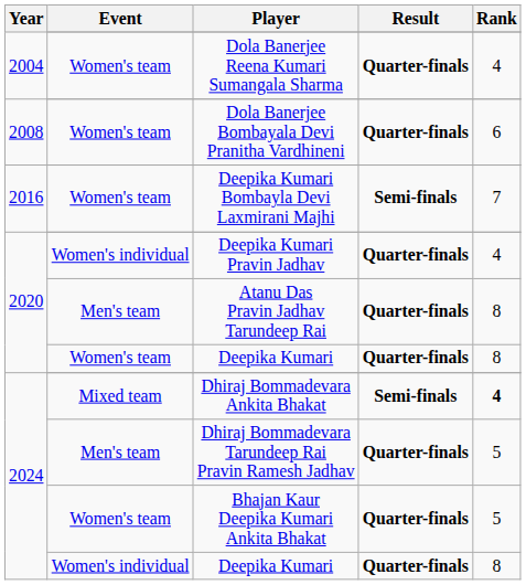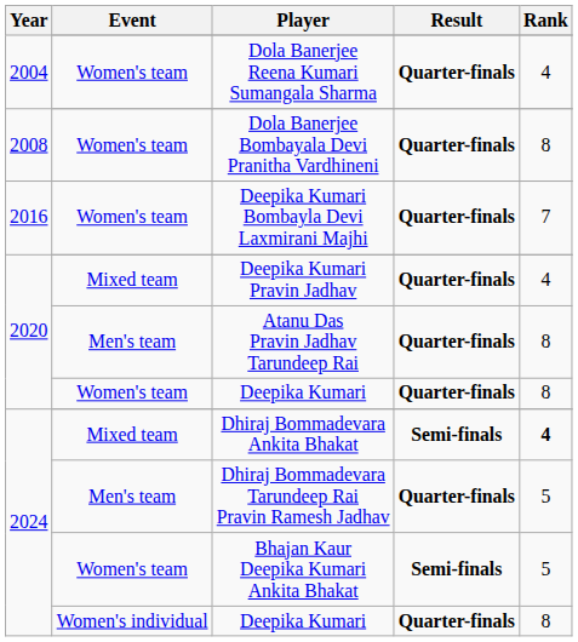 <table class="wikitable" style="text-align:center;">
 <tr>
 <th>Year</th>
 <th>Event</th>
 <th>Player</th>
 <th>Result</th>
 <th>Rank</th>
 </tr>
 <tr>
 <td rowspan = "2"><a href='#'>2004</a></td>
 </tr>
 <tr>
 <td><a href='#'>Women's team</a></td>
 <td><a href='#'>Dola Banerjee</a><br><a href='#'>Reena Kumari</a><br><a href='#'>Sumangala Sharma</a></td>
 <td><strong>Quarter-finals</strong></td>
 <td>4</td>
 </tr>
 <tr>
 <td rowspan = "2"><a href='#'>2008</a></td>
 </tr>
 <tr>
 <td><a href='#'>Women's team</a></td>
 <td><a href='#'>Dola Banerjee</a><br><a href='#'>Bombayala Devi</a><br><a href='#'>Pranitha Vardhineni</a></td>
 <td><strong>Quarter-finals</strong></td>
-<td>6</td>
+<td>8</td>
 </tr>
 <tr>
 <td rowspan = "2"><a href='#'>2016</a></td>
 </tr>
 <tr>
 <td><a href='#'>Women's team</a></td>
 <td><a href='#'>Deepika Kumari</a><br><a href='#'>Bombayla Devi</a><br><a href='#'>Laxmirani Majhi</a></td>
-<td><strong>Semi-finals</strong></td>
+<td><strong>Quarter-finals</strong></td>
 <td>7</td>
 </tr>
 <tr>
 <td rowspan = "4"><a href='#'>2020</a></td>
 </tr>
 <tr>
-<td><a href='#'>Women's individual</a></td>
+<td><a href='#'>Mixed team</a></td>
 <td><a href='#'>Deepika Kumari</a><br><a href='#'>Pravin Jadhav</a></td>
 <td><strong>Quarter-finals</strong></td>
 <td>4</td>
 </tr>
 <tr>
 <td><a href='#'>Men's team</a></td>
 <td><a href='#'>Atanu Das</a><br><a href='#'>Pravin Jadhav</a><br><a href='#'>Tarundeep Rai</a></td>
 <td><strong>Quarter-finals</strong></td>
 <td>8</td>
 </tr>
 <tr>
 <td><a href='#'>Women's team</a></td>
 <td><a href='#'>Deepika Kumari</a></td>
 <td><strong>Quarter-finals</strong></td>
 <td>8</td>
 </tr>
 <tr>
 <td rowspan = "5"><a href='#'>2024</a></td>
 </tr>
 <tr>
 <td><a href='#'>Mixed team</a></td>
 <td><a href='#'>Dhiraj Bommadevara</a><br><a href='#'>Ankita Bhakat</a></td>
 <td><strong>Semi-finals</strong></td>
 <td><strong>4</strong></td>
 </tr>
 <tr>
 <td><a href='#'>Men's team</a></td>
 <td><a href='#'>Dhiraj Bommadevara</a><br><a href='#'>Tarundeep Rai</a><br><a href='#'>Pravin Ramesh Jadhav</a></td>
 <td><strong>Quarter-finals</strong></td>
 <td>5</td>
 </tr>
 <tr>
 <td><a href='#'>Women's team</a></td>
 <td><a href='#'>Bhajan Kaur</a><br><a href='#'>Deepika Kumari</a><br><a href='#'>Ankita Bhakat</a></td>
-<td><strong>Quarter-finals</strong></td>
+<td><strong>Semi-finals</strong></td>
 <td>5</td>
 </tr>
 <tr>
 <td><a href='#'>Women's individual</a></td>
 <td><a href='#'>Deepika Kumari</a></td>
 <td><strong>Quarter-finals</strong></td>
 <td>8</td>
 </tr>
 </table>
